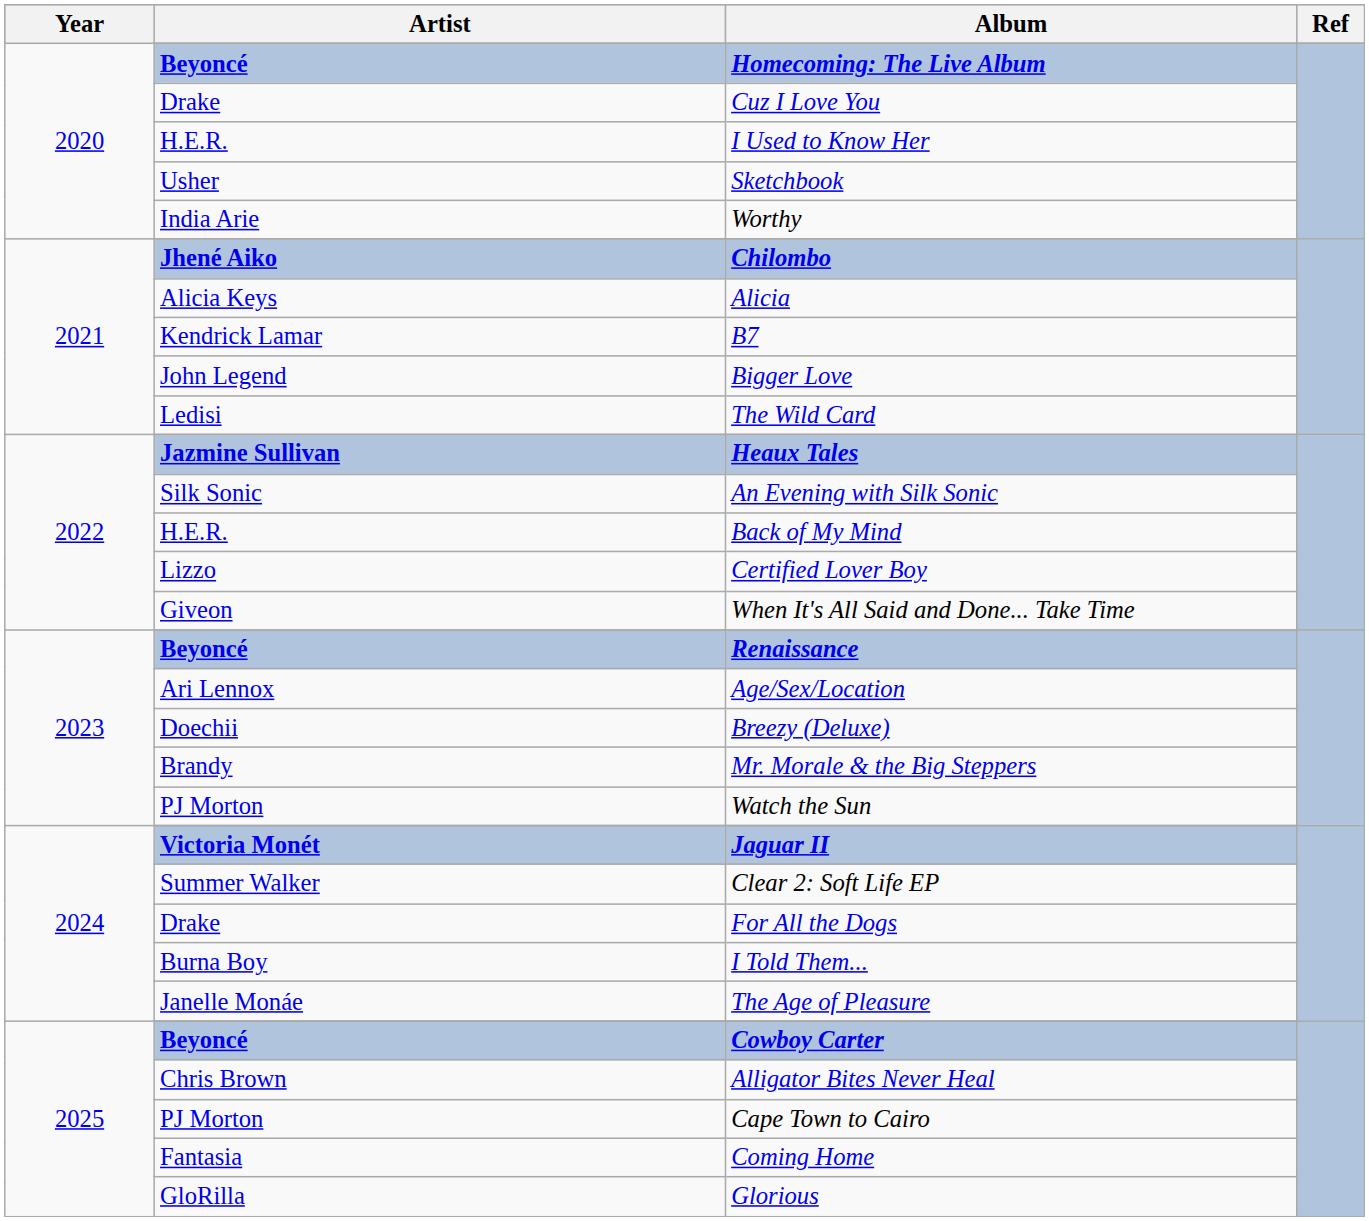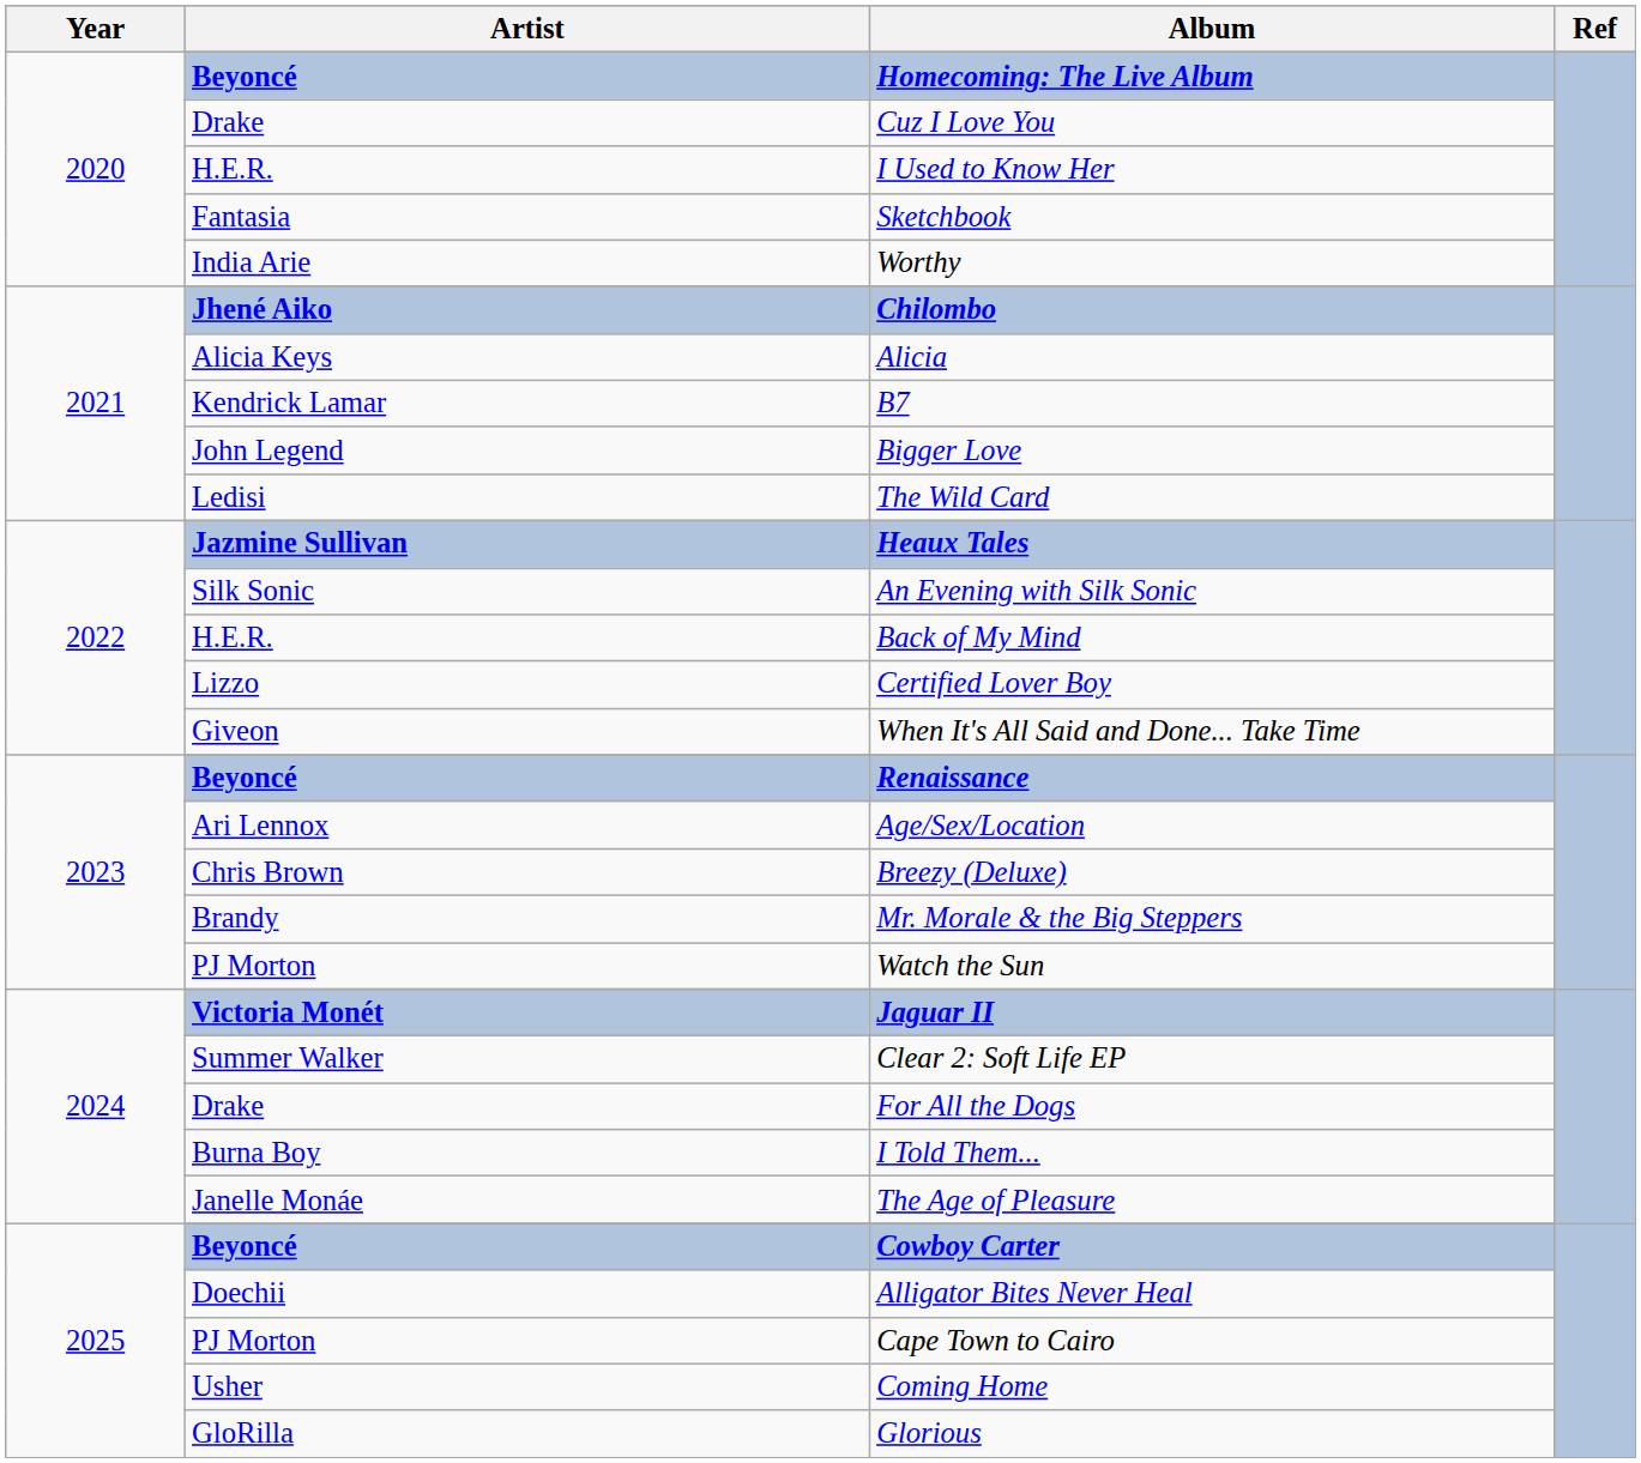 <table class="wikitable" style="width:100%;">
 <tr style="background:#bebebe;">
 <th style="width:11%;">Year</th>
 <th style="width:42%;">Artist</th>
 <th style="width:42%;">Album</th>
 <th style="width:5%;">Ref</th>
 </tr>
 <tr>
 <td rowspan="6" align="center"><a href='#'>2020</a></td>
 </tr>
 <tr style="background:#B0C4DE">
 <td><strong><a href='#'>Beyoncé</a></strong></td>
 <td><strong><em><a href='#'>Homecoming: The Live Album</a></em></strong></td>
 <td rowspan="6" align="center"></td>
 </tr>
 <tr>
 <td><a href='#'>Drake</a></td>
 <td><em><a href='#'>Cuz I Love You</a></em></td>
 </tr>
 <tr>
 <td><a href='#'>H.E.R.</a></td>
 <td><em><a href='#'>I Used to Know Her</a></em></td>
 </tr>
 <tr>
-<td><a href='#'>Usher</a></td>
+<td><a href='#'>Fantasia</a></td>
 <td><em><a href='#'>Sketchbook</a></em></td>
 </tr>
 <tr>
 <td><a href='#'>India Arie</a></td>
 <td><em>Worthy</em></td>
 </tr>
 <tr>
 <td rowspan="6" align="center"><a href='#'>2021</a></td>
 </tr>
 <tr style="background:#B0C4DE">
 <td><strong><a href='#'>Jhené Aiko</a></strong></td>
 <td><strong><em><a href='#'>Chilombo</a></em></strong></td>
 <td rowspan="6" align="center"></td>
 </tr>
 <tr>
 <td><a href='#'>Alicia Keys</a></td>
 <td><em><a href='#'>Alicia</a></em></td>
 </tr>
 <tr>
 <td><a href='#'>Kendrick Lamar</a></td>
 <td><em><a href='#'>B7</a></em></td>
 </tr>
 <tr>
 <td><a href='#'>John Legend</a></td>
 <td><em><a href='#'>Bigger Love</a></em></td>
 </tr>
 <tr>
 <td><a href='#'>Ledisi</a></td>
 <td><em><a href='#'>The Wild Card</a></em></td>
 </tr>
 <tr>
 <td rowspan="6" align="center"><a href='#'>2022</a></td>
 </tr>
 <tr style="background:#B0C4DE">
 <td><strong><a href='#'>Jazmine Sullivan</a></strong></td>
 <td><strong><em><a href='#'>Heaux Tales</a></em></strong></td>
 <td rowspan="6" align="center"></td>
 </tr>
 <tr>
 <td><a href='#'>Silk Sonic</a></td>
 <td><em><a href='#'>An Evening with Silk Sonic</a></em></td>
 </tr>
 <tr>
 <td><a href='#'>H.E.R.</a></td>
 <td><em><a href='#'>Back of My Mind</a></em></td>
 </tr>
 <tr>
 <td><a href='#'>Lizzo</a></td>
 <td><em><a href='#'>Certified Lover Boy</a></em></td>
 </tr>
 <tr>
 <td><a href='#'>Giveon</a></td>
 <td><em>When It's All Said and Done... Take Time</em></td>
 </tr>
 <tr>
 <td rowspan="6" align="center"><a href='#'>2023</a></td>
 </tr>
 <tr style="background:#B0C4DE">
 <td><strong><a href='#'>Beyoncé</a></strong></td>
 <td><strong><em><a href='#'>Renaissance</a></em></strong></td>
 <td rowspan="6" align="center"></td>
 </tr>
 <tr>
 <td><a href='#'>Ari Lennox</a></td>
 <td><em><a href='#'>Age/Sex/Location</a></em></td>
 </tr>
 <tr>
-<td><a href='#'>Doechii</a></td>
+<td><a href='#'>Chris Brown</a></td>
 <td><em><a href='#'>Breezy (Deluxe)</a></em></td>
 </tr>
 <tr>
 <td><a href='#'>Brandy</a></td>
 <td><em><a href='#'>Mr. Morale & the Big Steppers</a></em></td>
 </tr>
 <tr>
 <td><a href='#'>PJ Morton</a></td>
 <td><em>Watch the Sun</em></td>
 </tr>
 <tr>
 <td rowspan="6" align="center"><a href='#'>2024</a></td>
 </tr>
 <tr style="background:#B0C4DE">
 <td><strong><a href='#'>Victoria Monét</a></strong></td>
 <td><strong><em><a href='#'>Jaguar II</a></em></strong></td>
 <td rowspan="6" align="center"></td>
 </tr>
 <tr>
 <td><a href='#'>Summer Walker</a></td>
 <td><em>Clear 2: Soft Life EP</em></td>
 </tr>
 <tr>
 <td><a href='#'>Drake</a></td>
 <td><em><a href='#'>For All the Dogs</a></em></td>
 </tr>
 <tr>
 <td><a href='#'>Burna Boy</a></td>
 <td><em><a href='#'>I Told Them...</a></em></td>
 </tr>
 <tr>
 <td><a href='#'>Janelle Monáe</a></td>
 <td><em><a href='#'>The Age of Pleasure</a></em></td>
 </tr>
 <tr>
 <td rowspan="6" align="center"><a href='#'>2025</a></td>
 </tr>
 <tr style="background:#B0C4DE">
 <td><strong><a href='#'>Beyoncé</a></strong></td>
 <td><strong><em><a href='#'>Cowboy Carter</a></em></strong></td>
 <td rowspan="6" align="center"></td>
 </tr>
 <tr>
-<td><a href='#'>Chris Brown</a></td>
+<td><a href='#'>Doechii</a></td>
 <td><em><a href='#'>Alligator Bites Never Heal</a></em></td>
 </tr>
 <tr>
 <td><a href='#'>PJ Morton</a></td>
 <td><em>Cape Town to Cairo</em></td>
 </tr>
 <tr>
-<td><a href='#'>Fantasia</a></td>
+<td><a href='#'>Usher</a></td>
 <td><em><a href='#'>Coming Home</a></em></td>
 </tr>
 <tr>
 <td><a href='#'>GloRilla</a></td>
 <td><em><a href='#'>Glorious</a></em></td>
 </tr>
 <tr>
 </tr>
 </table>
